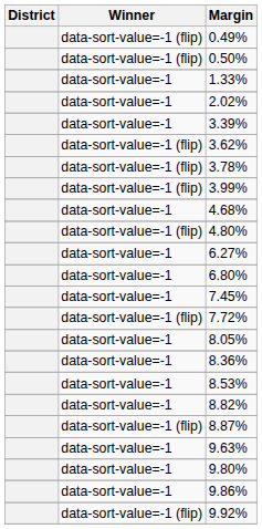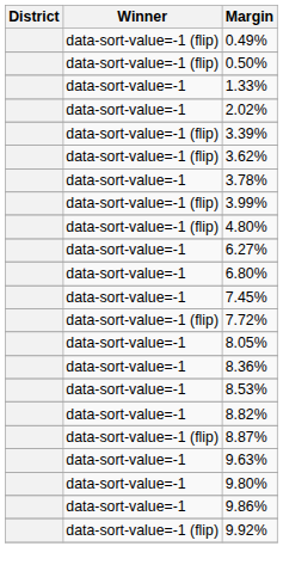 <table class="wikitable sortable mw-collapsible mw-collapsed">
 <tr>
 <th>District</th>
 <th>Winner</th>
 <th>Margin</th>
 </tr>
 <tr>
 <th></th>
 <td>data-sort-value=-1  (flip)</td>
 <td>0.49%</td>
 </tr>
 <tr>
 </tr>
 <tr>
 <th></th>
 <td>data-sort-value=-1  (flip)</td>
 <td>0.50%</td>
 </tr>
 <tr>
 </tr>
 <tr>
 <th></th>
 <td>data-sort-value=-1 </td>
 <td>1.33%</td>
 </tr>
 <tr>
 </tr>
 <tr>
 <th></th>
 <td>data-sort-value=-1 </td>
 <td>2.02%</td>
 </tr>
 <tr>
 </tr>
 <tr>
 <th></th>
-<td>data-sort-value=-1 </td>
+<td>data-sort-value=-1  (flip)</td>
 <td>3.39%</td>
 </tr>
 <tr>
 </tr>
 <tr>
 <th></th>
 <td>data-sort-value=-1  (flip)</td>
 <td>3.62%</td>
 </tr>
 <tr>
 </tr>
 <tr>
 <th></th>
-<td>data-sort-value=-1  (flip)</td>
+<td>data-sort-value=-1 </td>
 <td>3.78%</td>
 </tr>
 <tr>
 </tr>
 <tr>
 <th></th>
 <td>data-sort-value=-1  (flip)</td>
 <td>3.99%</td>
 </tr>
 <tr>
-</tr>
-<tr>
-<th></th>
-<td>data-sort-value=-1 </td>
-<td>4.68%</td>
 </tr>
 <tr>
 </tr>
 <tr>
 <th></th>
 <td>data-sort-value=-1  (flip)</td>
 <td>4.80%</td>
 </tr>
 <tr>
 </tr>
 <tr>
 <th></th>
 <td>data-sort-value=-1 </td>
 <td>6.27%</td>
 </tr>
 <tr>
 </tr>
 <tr>
 <th></th>
 <td>data-sort-value=-1 </td>
 <td>6.80%</td>
 </tr>
 <tr>
 </tr>
 <tr>
 <th></th>
 <td>data-sort-value=-1 </td>
 <td>7.45%</td>
 </tr>
 <tr>
 </tr>
 <tr>
 <th></th>
 <td>data-sort-value=-1  (flip)</td>
 <td>7.72%</td>
 </tr>
 <tr>
 </tr>
 <tr>
 <th></th>
 <td>data-sort-value=-1 </td>
 <td>8.05%</td>
 </tr>
 <tr>
 </tr>
 <tr>
 <th></th>
 <td>data-sort-value=-1 </td>
 <td>8.36%</td>
 </tr>
 <tr>
 </tr>
 <tr>
 <th></th>
 <td>data-sort-value=-1 </td>
 <td>8.53%</td>
 </tr>
 <tr>
 </tr>
 <tr>
 <th></th>
 <td>data-sort-value=-1 </td>
 <td>8.82%</td>
 </tr>
 <tr>
 </tr>
 <tr>
 <th></th>
 <td>data-sort-value=-1  (flip)</td>
 <td>8.87%</td>
 </tr>
 <tr>
 </tr>
 <tr>
 <th></th>
 <td>data-sort-value=-1 </td>
 <td>9.63%</td>
 </tr>
 <tr>
 </tr>
 <tr>
 <th></th>
 <td>data-sort-value=-1 </td>
 <td>9.80%</td>
 </tr>
 <tr>
 </tr>
 <tr>
 <th></th>
 <td>data-sort-value=-1 </td>
 <td>9.86%</td>
 </tr>
 <tr>
 </tr>
 <tr>
 <th></th>
 <td>data-sort-value=-1  (flip)</td>
 <td>9.92%</td>
 </tr>
 <tr>
 </tr>
 </table>
